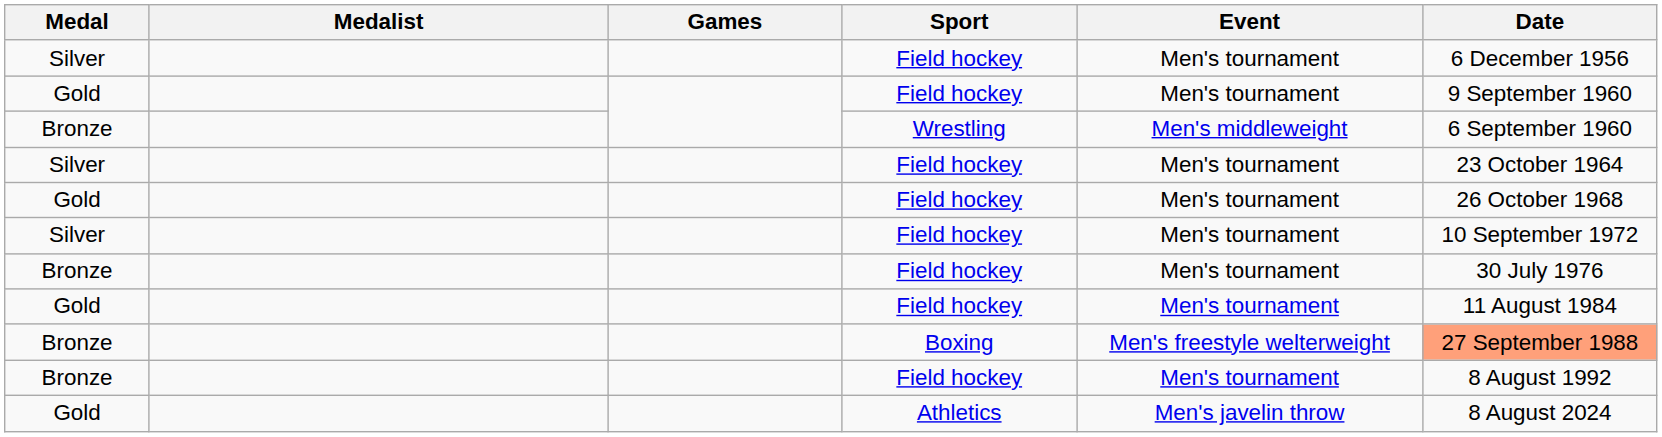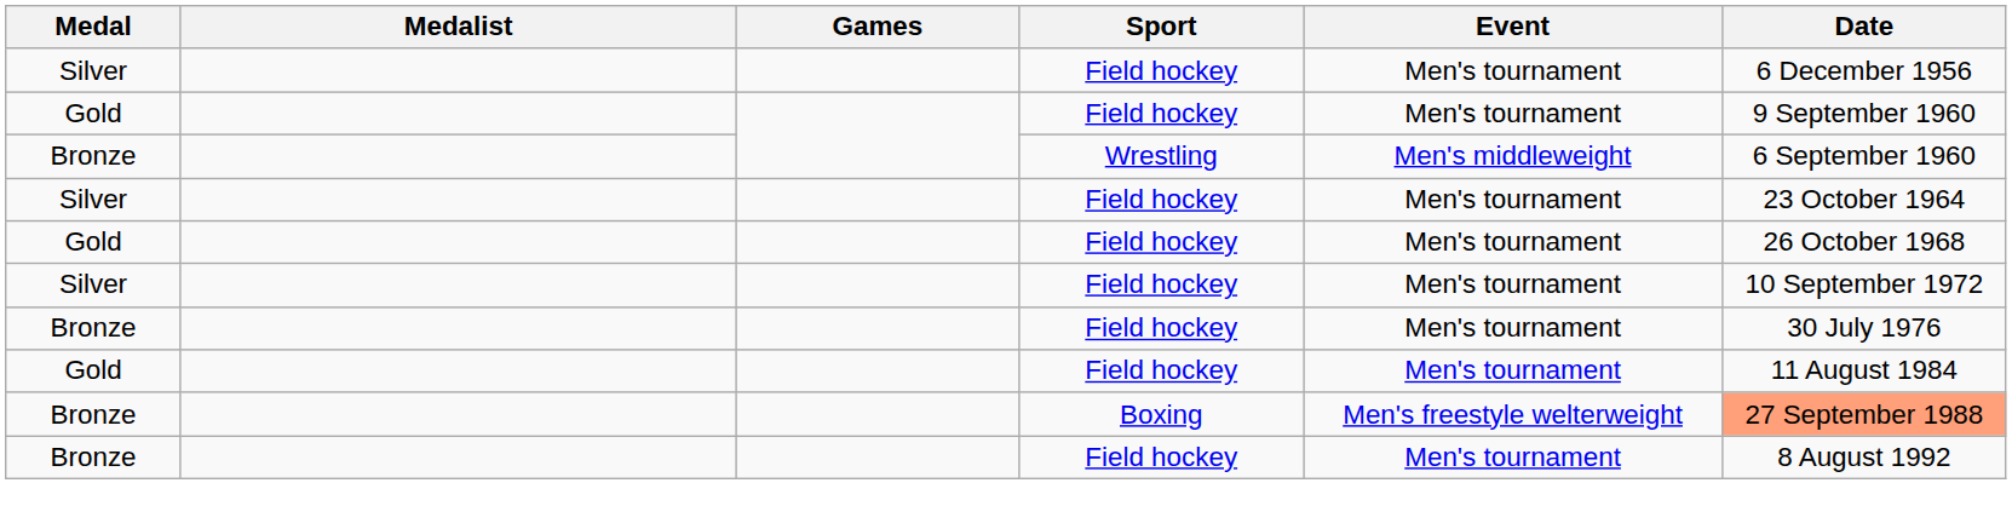 <table class="wikitable" style="text-align:center;">
 <tr>
 <th style="width:6em">Medal</th>
 <th style="width:20em">Medalist</th>
 <th style="width:10em">Games</th>
 <th style="width:10em">Sport</th>
 <th style="width:15em">Event</th>
 <th style="width:10em">Date</th>
 </tr>
 <tr>
 <td> Silver</td>
 <td><br></td>
 <td> </td>
 <td> <a href='#'>Field hockey</a></td>
 <td>Men's tournament</td>
 <td>6 December 1956</td>
 </tr>
 <tr>
 <td> Gold</td>
 <td><br></td>
 <td rowspan="2"> </td>
 <td> <a href='#'>Field hockey</a></td>
 <td>Men's tournament</td>
 <td>9 September 1960</td>
 </tr>
 <tr>
 <td> Bronze</td>
 <td></td>
 <td> <a href='#'>Wrestling</a></td>
 <td><a href='#'>Men's middleweight</a></td>
 <td>6 September 1960</td>
 </tr>
 <tr>
 <td> Silver</td>
 <td><br></td>
 <td> </td>
 <td> <a href='#'>Field hockey</a></td>
 <td>Men's tournament</td>
 <td>23 October 1964</td>
 </tr>
 <tr>
 <td> Gold</td>
 <td><br></td>
 <td> </td>
 <td> <a href='#'>Field hockey</a></td>
 <td>Men's tournament</td>
 <td>26 October 1968</td>
 </tr>
 <tr>
 <td> Silver</td>
 <td><br></td>
 <td> </td>
 <td> <a href='#'>Field hockey</a></td>
 <td>Men's tournament</td>
 <td>10 September 1972</td>
 </tr>
 <tr>
 <td> Bronze</td>
 <td><br></td>
 <td> </td>
 <td> <a href='#'>Field hockey</a></td>
 <td>Men's tournament</td>
 <td>30 July 1976</td>
 </tr>
 <tr>
 <td> Gold</td>
 <td><br></td>
 <td> </td>
 <td> <a href='#'>Field hockey</a></td>
 <td><a href='#'>Men's tournament</a></td>
 <td>11 August 1984</td>
 </tr>
 <tr>
 <td> Bronze</td>
 <td></td>
 <td> </td>
 <td> <a href='#'>Boxing</a></td>
 <td><a href='#'>Men's freestyle welterweight</a></td>
 <td style="background: lightsalmon;">27 September 1988</td>
 </tr>
 <tr>
 <td> Bronze</td>
 <td><br></td>
 <td> </td>
 <td> <a href='#'>Field hockey</a></td>
 <td><a href='#'>Men's tournament</a></td>
 <td>8 August 1992</td>
 </tr>
-<tr>
-<td> Gold</td>
-<td></td>
-<td> </td>
-<td> <a href='#'>Athletics</a></td>
-<td><a href='#'>Men's javelin throw</a></td>
-<td>8 August 2024</td>
-</tr>
 </table>
